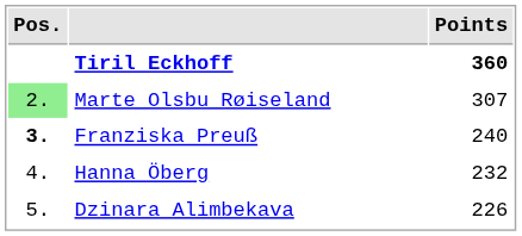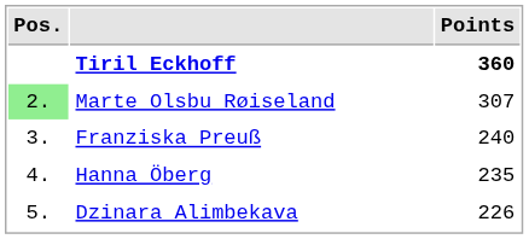 <table cellspacing="1" cellpadding="3" style="border:1px solid #AAAAAA;font-size:90%">
 <tr bgcolor="#E4E4E4">
 <th style="border-bottom:1px solid #AAAAAA" width=10>Pos.</th>
 <th style="border-bottom:1px solid #AAAAAA" width=200></th>
 <th style="border-bottom:1px solid #AAAAAA" width=20>Points</th>
 </tr>
 <tr>
 <td align="center"><strong><span>  </span></strong></td>
 <td><strong> <a href='#'>Tiril Eckhoff</a></strong></td>
 <td align="right"><strong>360</strong></td>
 </tr>
 <tr>
 <td align="center" style="background: lightgreen;">2.</td>
 <td> <a href='#'>Marte Olsbu Røiseland</a></td>
 <td align="right">307</td>
 </tr>
 <tr>
-<td align="center"><strong>3.</strong></td>
+<td align="center">3.</td>
 <td> <a href='#'>Franziska Preuß</a></td>
 <td align="right">240</td>
 </tr>
 <tr>
 <td align="center">4.</td>
 <td> <a href='#'>Hanna Öberg</a></td>
-<td align="right">232</td>
+<td align="right">235</td>
 </tr>
 <tr>
 <td align="center">5.</td>
 <td> <a href='#'>Dzinara Alimbekava</a></td>
 <td align="right">226</td>
 </tr>
 </table>
